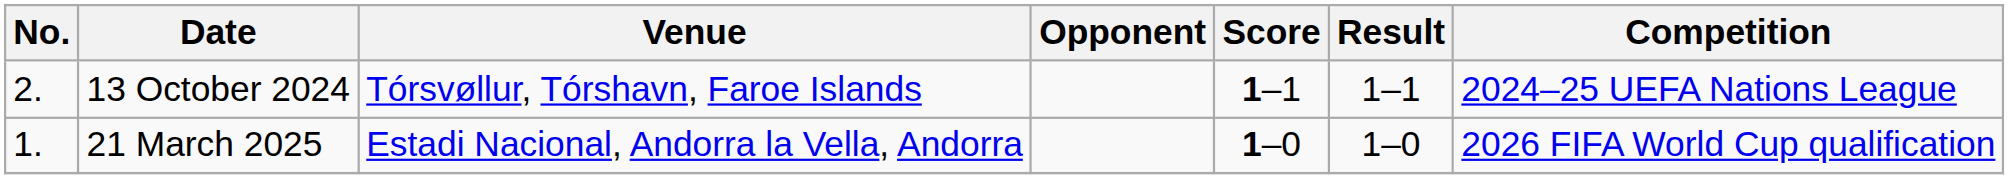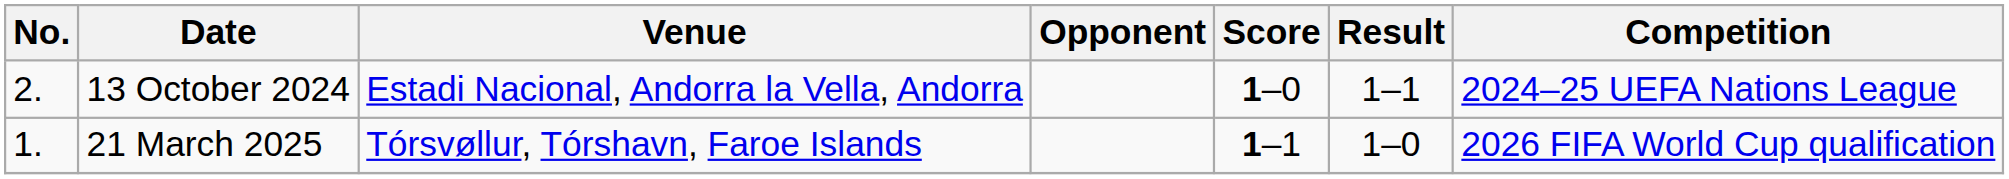 <table class="wikitable">
 <tr>
 <th>No.</th>
 <th>Date</th>
 <th>Venue</th>
 <th>Opponent</th>
 <th>Score</th>
 <th>Result</th>
 <th>Competition</th>
 </tr>
 <tr>
 <td>2.</td>
 <td>13 October 2024</td>
-<td><a href='#'>Tórsvøllur</a>, <a href='#'>Tórshavn</a>, <a href='#'>Faroe Islands</a></td>
+<td><a href='#'>Estadi Nacional</a>, <a href='#'>Andorra la Vella</a>, <a href='#'>Andorra</a></td>
 <td></td>
-<td align=center><strong>1</strong>–1</td>
+<td align=center><strong>1</strong>–0</td>
 <td align=center>1–1</td>
 <td><a href='#'>2024–25 UEFA Nations League</a></td>
 </tr>
 <tr>
 <td>1.</td>
 <td>21 March 2025</td>
-<td><a href='#'>Estadi Nacional</a>, <a href='#'>Andorra la Vella</a>, <a href='#'>Andorra</a></td>
+<td><a href='#'>Tórsvøllur</a>, <a href='#'>Tórshavn</a>, <a href='#'>Faroe Islands</a></td>
 <td></td>
-<td align=center><strong>1</strong>–0</td>
+<td align=center><strong>1</strong>–1</td>
 <td align=center>1–0</td>
 <td><a href='#'>2026 FIFA World Cup qualification</a></td>
 </tr>
 <tr>
 </tr>
 </table>
